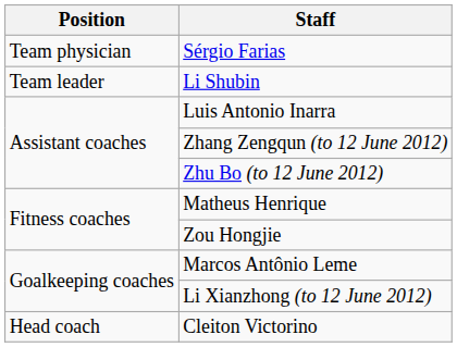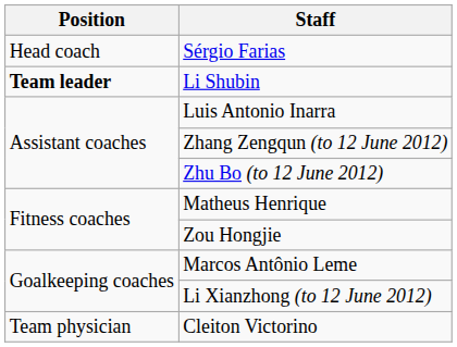 <table class="wikitable">
 <tr>
 <th>Position</th>
 <th>Staff</th>
 </tr>
 <tr>
-<td>Team physician</td>
+<td>Head coach</td>
 <td> <a href='#'>Sérgio Farias</a></td>
 </tr>
 <tr>
-<td>Team leader</td>
+<td><strong>Team leader</strong></td>
 <td> <a href='#'>Li Shubin</a></td>
 </tr>
 <tr>
 <td rowspan="3">Assistant coaches</td>
 <td> Luis Antonio Inarra</td>
 </tr>
 <tr>
 <td> Zhang Zengqun <em>(to 12 June 2012)</em></td>
 </tr>
 <tr>
 <td> <a href='#'>Zhu Bo</a> <em>(to 12 June 2012)</em></td>
 </tr>
 <tr>
 <td rowspan="2">Fitness coaches</td>
 <td> Matheus Henrique</td>
 </tr>
 <tr>
 <td> Zou Hongjie</td>
 </tr>
 <tr>
 <td rowspan="2">Goalkeeping coaches</td>
 <td> Marcos Antônio Leme</td>
 </tr>
 <tr>
 <td> Li Xianzhong <em>(to 12 June 2012)</em></td>
 </tr>
 <tr>
-<td>Head coach</td>
+<td>Team physician</td>
 <td> Cleiton Victorino</td>
 </tr>
 </table>
